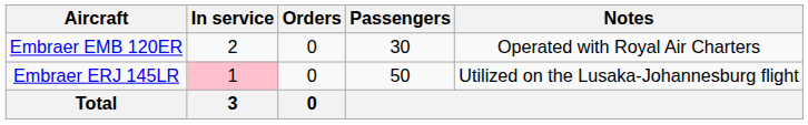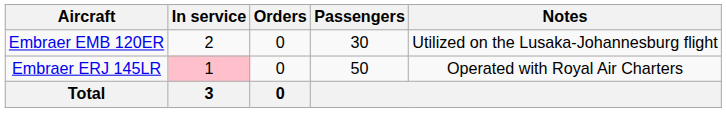 <table class="wikitable" style="text-align:center; margin-left: auto; margin-right: auto; border: none;">
 <tr>
 <th>Aircraft</th>
 <th>In service</th>
 <th>Orders</th>
 <th>Passengers</th>
 <th>Notes</th>
 </tr>
 <tr>
 <td><a href='#'>Embraer EMB 120ER</a></td>
 <td>2</td>
 <td>0</td>
 <td>30</td>
-<td>Operated with Royal Air Charters</td>
+<td>Utilized on the Lusaka-Johannesburg flight</td>
 </tr>
 <tr>
 <td><a href='#'>Embraer ERJ 145LR</a></td>
 <td style="background: pink;">1</td>
 <td>0</td>
 <td>50</td>
-<td>Utilized on the Lusaka-Johannesburg flight</td>
+<td>Operated with Royal Air Charters</td>
 </tr>
 <tr>
 <th>Total</th>
 <th>3</th>
 <th>0</th>
 <th colspan="2"></th>
 </tr>
 </table>
